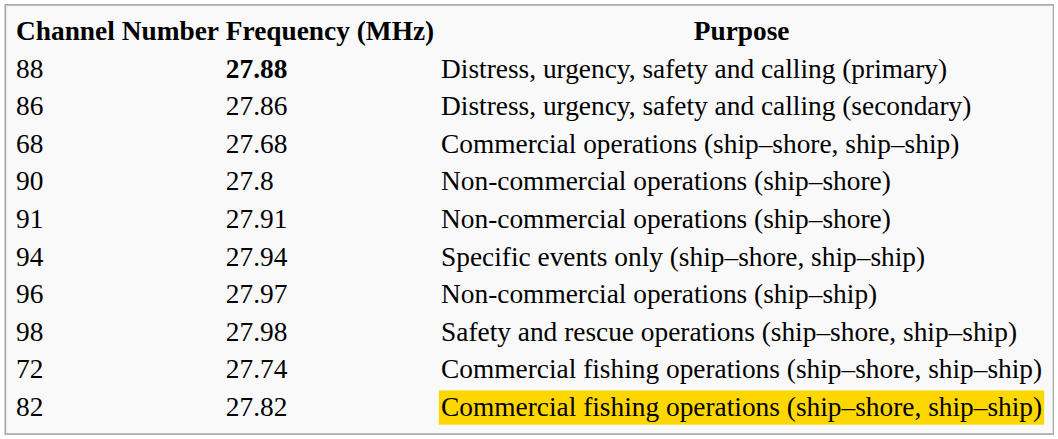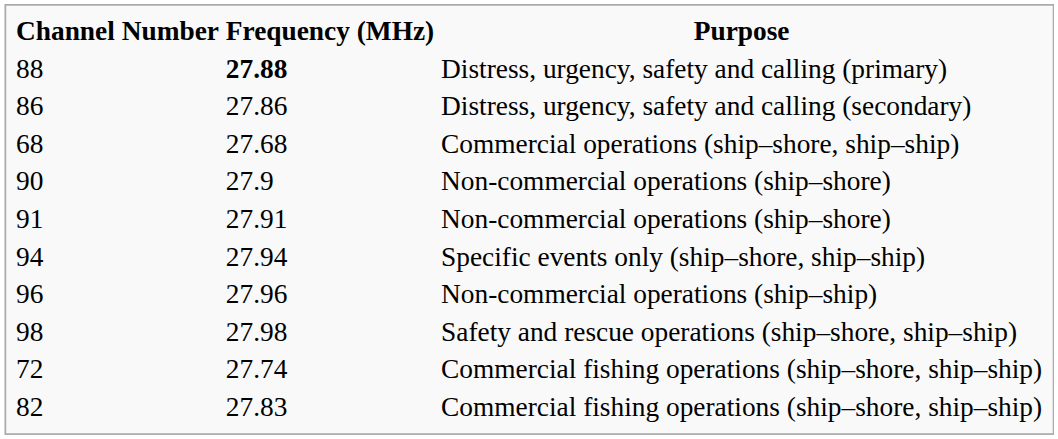 <table class="infobox" style="float: right">
 <tr>
 <th>Channel Number</th>
 <th>Frequency (MHz)</th>
 <th>Purpose</th>
 </tr>
 <tr>
 <td>88</td>
 <td><strong>27.88</strong></td>
 <td>Distress, urgency, safety and calling (primary)</td>
 </tr>
 <tr>
 <td>86</td>
 <td>27.86</td>
 <td>Distress, urgency, safety and calling (secondary)</td>
 </tr>
 <tr>
 <td>68</td>
 <td>27.68</td>
 <td>Commercial operations (ship–shore, ship–ship)</td>
 </tr>
 <tr>
 <td>90</td>
-<td>27.8</td>
+<td>27.9</td>
 <td>Non-commercial operations (ship–shore)</td>
 </tr>
 <tr>
 <td>91</td>
 <td>27.91</td>
 <td>Non-commercial operations (ship–shore)</td>
 </tr>
 <tr>
 <td>94</td>
 <td>27.94</td>
 <td>Specific events only (ship–shore, ship–ship)</td>
 </tr>
 <tr>
 <td>96</td>
-<td>27.97</td>
+<td>27.96</td>
 <td>Non-commercial operations (ship–ship)</td>
 </tr>
 <tr>
 <td>98</td>
 <td>27.98</td>
 <td>Safety and rescue operations (ship–shore, ship–ship)</td>
 </tr>
 <tr>
 <td>72</td>
 <td>27.74</td>
 <td>Commercial fishing operations (ship–shore, ship–ship)</td>
 </tr>
 <tr>
 <td>82</td>
-<td>27.82</td>
-<td style="background: gold;">Commercial fishing operations (ship–shore, ship–ship)</td>
+<td>27.83</td>
+<td>Commercial fishing operations (ship–shore, ship–ship)</td>
 </tr>
 </table>
